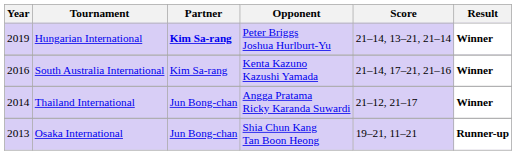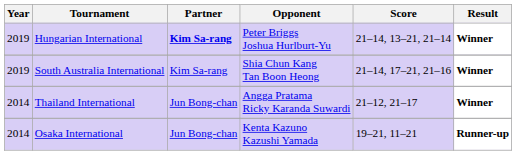 <table class="sortable wikitable" style="font-size: 90%;">
 <tr>
 <th>Year</th>
 <th>Tournament</th>
 <th>Partner</th>
 <th>Opponent</th>
 <th>Score</th>
 <th>Result</th>
 </tr>
 <tr style="background:#D8CEF6">
 <td align="center">2019</td>
 <td align="left"><a href='#'>Hungarian International</a></td>
 <td align="left"><strong> <a href='#'>Kim Sa-rang</a></strong></td>
 <td align="left"> <a href='#'>Peter Briggs</a> <br>  <a href='#'>Joshua Hurlburt-Yu</a></td>
 <td align="left">21–14, 13–21, 21–14</td>
 <td style="text-align:left; background:white"> <strong>Winner</strong></td>
 </tr>
 <tr>
 </tr>
 <tr style="background:#D8CEF6">
-<td align="center">2016</td>
+<td align="center">2019</td>
 <td align="left"><a href='#'>South Australia International</a></td>
 <td align="left"> <a href='#'>Kim Sa-rang</a></td>
-<td align="left"> <a href='#'>Kenta Kazuno</a> <br>  <a href='#'>Kazushi Yamada</a></td>
+<td align="left"> <a href='#'>Shia Chun Kang</a> <br>  <a href='#'>Tan Boon Heong</a></td>
 <td align="left">21–14, 17–21, 21–16</td>
 <td style="text-align:left; background:white"> <strong>Winner</strong></td>
 </tr>
 <tr>
 </tr>
 <tr style="background:#D8CEF6">
 <td align="center">2014</td>
 <td align="left"><a href='#'>Thailand International</a></td>
 <td align="left"> <a href='#'>Jun Bong-chan</a></td>
 <td align="left"> <a href='#'>Angga Pratama</a> <br>  <a href='#'>Ricky Karanda Suwardi</a></td>
 <td align="left">21–12, 21–17</td>
 <td style="text-align:left; background:white"> <strong>Winner</strong></td>
 </tr>
 <tr>
 </tr>
 <tr style="background:#D8CEF6">
-<td align="center">2013</td>
+<td align="center">2014</td>
 <td align="left"><a href='#'>Osaka International</a></td>
 <td align="left"> <a href='#'>Jun Bong-chan</a></td>
-<td align="left"> <a href='#'>Shia Chun Kang</a> <br>  <a href='#'>Tan Boon Heong</a></td>
+<td align="left"> <a href='#'>Kenta Kazuno</a> <br>  <a href='#'>Kazushi Yamada</a></td>
 <td align="left">19–21, 11–21</td>
 <td style="text-align:left; background:white"> <strong>Runner-up</strong></td>
 </tr>
 </table>
